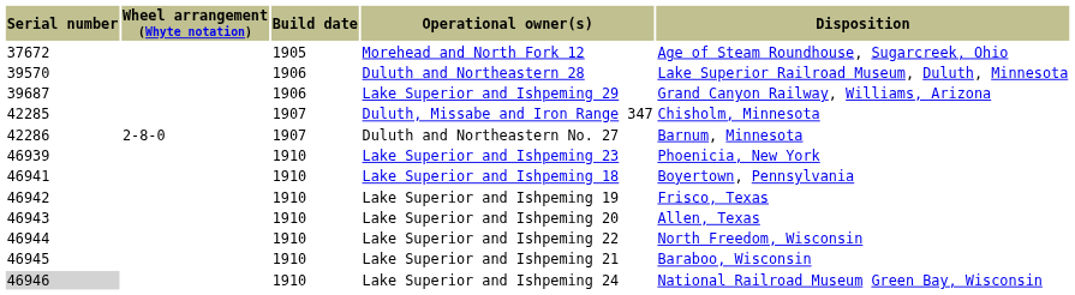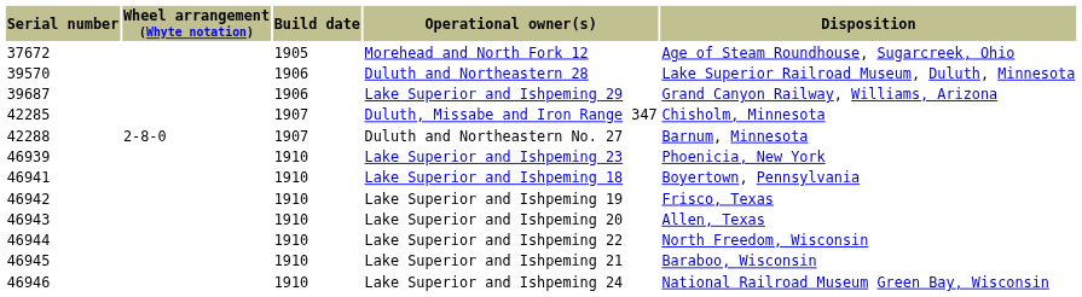 <table class="toccolours">
 <tr>
 <th bgcolor=c0c090>Serial number</th>
 <th bgcolor=c0c090>Wheel arrangement<br><small>(<a href='#'>Whyte notation</a>)</small></th>
 <th bgcolor=c0c090>Build date</th>
 <th bgcolor=c0c090>Operational owner(s)</th>
 <th bgcolor=c0c090>Disposition</th>
 </tr>
 <tr>
 <td>37672</td>
 <td></td>
 <td>1905</td>
 <td><a href='#'>Morehead and North Fork 12</a></td>
 <td><a href='#'>Age of Steam Roundhouse</a>, <a href='#'>Sugarcreek, Ohio</a></td>
 </tr>
 <tr>
 <td>39570</td>
 <td></td>
 <td>1906</td>
 <td><a href='#'>Duluth and Northeastern 28</a></td>
 <td><a href='#'>Lake Superior Railroad Museum</a>, <a href='#'>Duluth</a>, <a href='#'>Minnesota</a></td>
 </tr>
 <tr>
 <td>39687</td>
 <td></td>
 <td>1906</td>
 <td><a href='#'>Lake Superior and Ishpeming 29</a></td>
 <td><a href='#'>Grand Canyon Railway</a>, <a href='#'>Williams, Arizona</a></td>
 </tr>
 <tr>
 <td>42285</td>
 <td></td>
 <td>1907</td>
 <td><a href='#'>Duluth, Missabe and Iron Range</a> 347</td>
 <td><a href='#'>Chisholm, Minnesota</a></td>
 </tr>
 <tr>
-<td>42286</td>
+<td>42288</td>
 <td>2-8-0</td>
 <td>1907</td>
 <td>Duluth and Northeastern No. 27</td>
 <td><a href='#'>Barnum</a>, <a href='#'>Minnesota</a></td>
 </tr>
 <tr>
 <td>46939</td>
 <td></td>
 <td>1910</td>
 <td><a href='#'>Lake Superior and Ishpeming 23</a></td>
 <td><a href='#'>Phoenicia, New York</a></td>
 </tr>
 <tr>
 <td>46941</td>
 <td></td>
 <td>1910</td>
 <td><a href='#'>Lake Superior and Ishpeming 18</a></td>
 <td><a href='#'>Boyertown</a>, <a href='#'>Pennsylvania</a></td>
 </tr>
 <tr>
 <td>46942</td>
 <td></td>
 <td>1910</td>
 <td>Lake Superior and Ishpeming 19</td>
 <td><a href='#'>Frisco, Texas</a></td>
 </tr>
 <tr>
 <td>46943</td>
 <td></td>
 <td>1910</td>
 <td>Lake Superior and Ishpeming 20</td>
 <td><a href='#'>Allen, Texas</a></td>
 </tr>
 <tr>
 <td>46944</td>
 <td></td>
 <td>1910</td>
 <td>Lake Superior and Ishpeming 22</td>
 <td><a href='#'>North Freedom, Wisconsin</a></td>
 </tr>
 <tr>
 <td>46945</td>
 <td></td>
 <td>1910</td>
 <td>Lake Superior and Ishpeming 21</td>
 <td><a href='#'>Baraboo, Wisconsin</a></td>
 </tr>
 <tr>
-<td style="background: lightgrey;">46946</td>
+<td>46946</td>
 <td></td>
 <td>1910</td>
 <td>Lake Superior and Ishpeming 24</td>
 <td><a href='#'>National Railroad Museum</a> <a href='#'>Green Bay, Wisconsin</a></td>
 </tr>
 </table>
